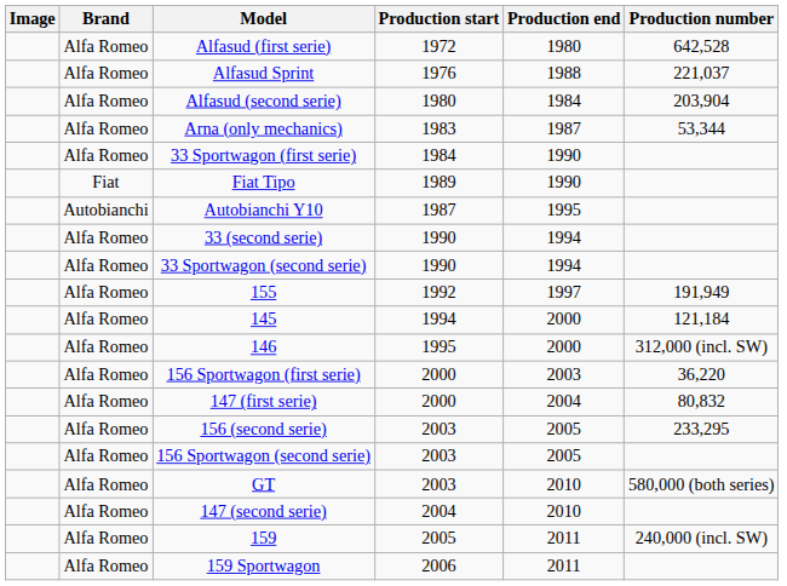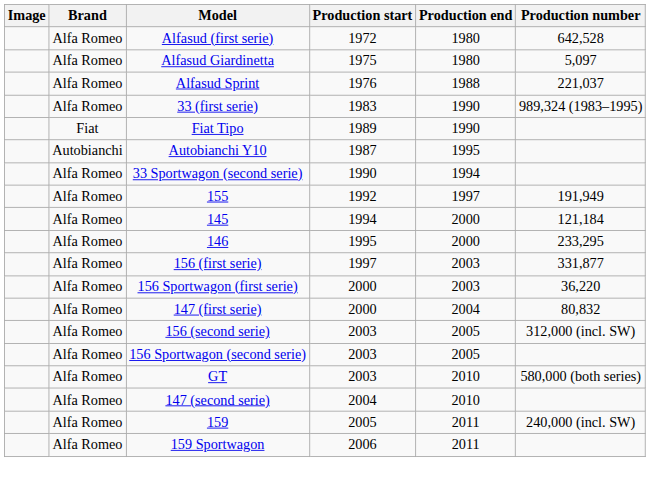 <table class="wikitable">
 <tr>
 <th>Image</th>
 <th>Brand</th>
 <th>Model</th>
 <th>Production start</th>
 <th>Production end</th>
 <th>Production number</th>
 </tr>
 <tr>
 <td align="center"></td>
 <td align="center">Alfa Romeo</td>
 <td align="center"><a href='#'>Alfasud (first serie)</a></td>
 <td align="center">1972</td>
 <td align="center">1980</td>
 <td align="center">642,528</td>
 </tr>
 <tr>
 <td align="center"></td>
 <td align="center">Alfa Romeo</td>
+<td align="center"><a href='#'>Alfasud Giardinetta</a></td>
+<td align="center">1975</td>
+<td align="center">1980</td>
+<td align="center">5,097</td>
+</tr>
+<tr>
+<td align="center"></td>
+<td align="center">Alfa Romeo</td>
 <td align="center"><a href='#'>Alfasud Sprint</a></td>
 <td align="center">1976</td>
 <td align="center">1988</td>
 <td align="center">221,037</td>
 </tr>
 <tr>
 <td align="center"></td>
 <td align="center">Alfa Romeo</td>
-<td align="center"><a href='#'>Alfasud (second serie)</a></td>
-<td align="center">1980</td>
-<td align="center">1984</td>
-<td align="center">203,904</td>
-</tr>
-<tr>
-<td align="center"></td>
-<td align="center">Alfa Romeo</td>
-<td align="center"><a href='#'>Arna (only mechanics)</a></td>
+<td align="center"><a href='#'>33 (first serie)</a></td>
 <td align="center">1983</td>
-<td align="center">1987</td>
-<td align="center">53,344</td>
-</tr>
-<tr>
-<td align="center"></td>
-<td align="center">Alfa Romeo</td>
-<td align="center"><a href='#'>33 Sportwagon (first serie)</a></td>
-<td align="center">1984</td>
 <td align="center">1990</td>
-<td align="center"></td>
+<td align="center">989,324 (1983–1995)</td>
 </tr>
 <tr>
 <td align="center"></td>
 <td align="center">Fiat</td>
 <td align="center"><a href='#'>Fiat Tipo</a></td>
 <td align="center">1989</td>
 <td align="center">1990</td>
 <td align="center"></td>
 </tr>
 <tr>
 <td align="center"></td>
 <td align="center">Autobianchi</td>
 <td align="center"><a href='#'>Autobianchi Y10</a></td>
 <td align="center">1987</td>
 <td align="center">1995</td>
-<td align="center"></td>
-</tr>
-<tr>
-<td align="center"></td>
-<td align="center">Alfa Romeo</td>
-<td align="center"><a href='#'>33 (second serie)</a></td>
-<td align="center">1990</td>
-<td align="center">1994</td>
 <td align="center"></td>
 </tr>
 <tr>
 <td align="center"></td>
 <td align="center">Alfa Romeo</td>
 <td align="center"><a href='#'>33 Sportwagon (second serie)</a></td>
 <td align="center">1990</td>
 <td align="center">1994</td>
 <td align="center"></td>
 </tr>
 <tr>
 <td align="center"></td>
 <td align="center">Alfa Romeo</td>
 <td align="center"><a href='#'>155</a></td>
 <td align="center">1992</td>
 <td align="center">1997</td>
 <td align="center">191,949</td>
 </tr>
 <tr>
 <td align="center"></td>
 <td align="center">Alfa Romeo</td>
 <td align="center"><a href='#'>145</a></td>
 <td align="center">1994</td>
 <td align="center">2000</td>
 <td align="center">121,184</td>
 </tr>
 <tr>
 <td align="center"></td>
 <td align="center">Alfa Romeo</td>
 <td align="center"><a href='#'>146</a></td>
 <td align="center">1995</td>
 <td align="center">2000</td>
-<td align="center">312,000 (incl. SW)</td>
+<td align="center">233,295</td>
+</tr>
+<tr>
+<td align="center"></td>
+<td align="center">Alfa Romeo</td>
+<td align="center"><a href='#'>156 (first serie)</a></td>
+<td align="center">1997</td>
+<td align="center">2003</td>
+<td align="center">331,877</td>
 </tr>
 <tr>
 <td align="center"></td>
 <td align="center">Alfa Romeo</td>
 <td align="center"><a href='#'>156 Sportwagon (first serie)</a></td>
 <td align="center">2000</td>
 <td align="center">2003</td>
 <td align="center">36,220</td>
 </tr>
 <tr>
 <td align="center"></td>
 <td align="center">Alfa Romeo</td>
 <td align="center"><a href='#'>147 (first serie)</a></td>
 <td align="center">2000</td>
 <td align="center">2004</td>
 <td align="center">80,832</td>
 </tr>
 <tr>
 <td align="center"></td>
 <td align="center">Alfa Romeo</td>
 <td align="center"><a href='#'>156 (second serie)</a></td>
 <td align="center">2003</td>
 <td align="center">2005</td>
-<td align="center">233,295</td>
+<td align="center">312,000 (incl. SW)</td>
 </tr>
 <tr>
 <td align="center"></td>
 <td align="center">Alfa Romeo</td>
 <td align="center"><a href='#'>156 Sportwagon (second serie)</a></td>
 <td align="center">2003</td>
 <td align="center">2005</td>
 <td align="center"></td>
 </tr>
 <tr>
 <td align="center"></td>
 <td align="center">Alfa Romeo</td>
 <td align="center"><a href='#'>GT</a></td>
 <td align="center">2003</td>
 <td align="center">2010</td>
 <td align="center">580,000 (both series)</td>
 </tr>
 <tr>
 <td align="center"></td>
 <td align="center">Alfa Romeo</td>
 <td align="center"><a href='#'>147 (second serie)</a></td>
 <td align="center">2004</td>
 <td align="center">2010</td>
 <td align="center"></td>
 </tr>
 <tr>
 <td align="center"></td>
 <td align="center">Alfa Romeo</td>
 <td align="center"><a href='#'>159</a></td>
 <td align="center">2005</td>
 <td align="center">2011</td>
 <td align="center">240,000 (incl. SW)</td>
 </tr>
 <tr>
 <td align="center"></td>
 <td align="center">Alfa Romeo</td>
 <td align="center"><a href='#'>159 Sportwagon</a></td>
 <td align="center">2006</td>
 <td align="center">2011</td>
 <td align="center"></td>
 </tr>
 </table>
